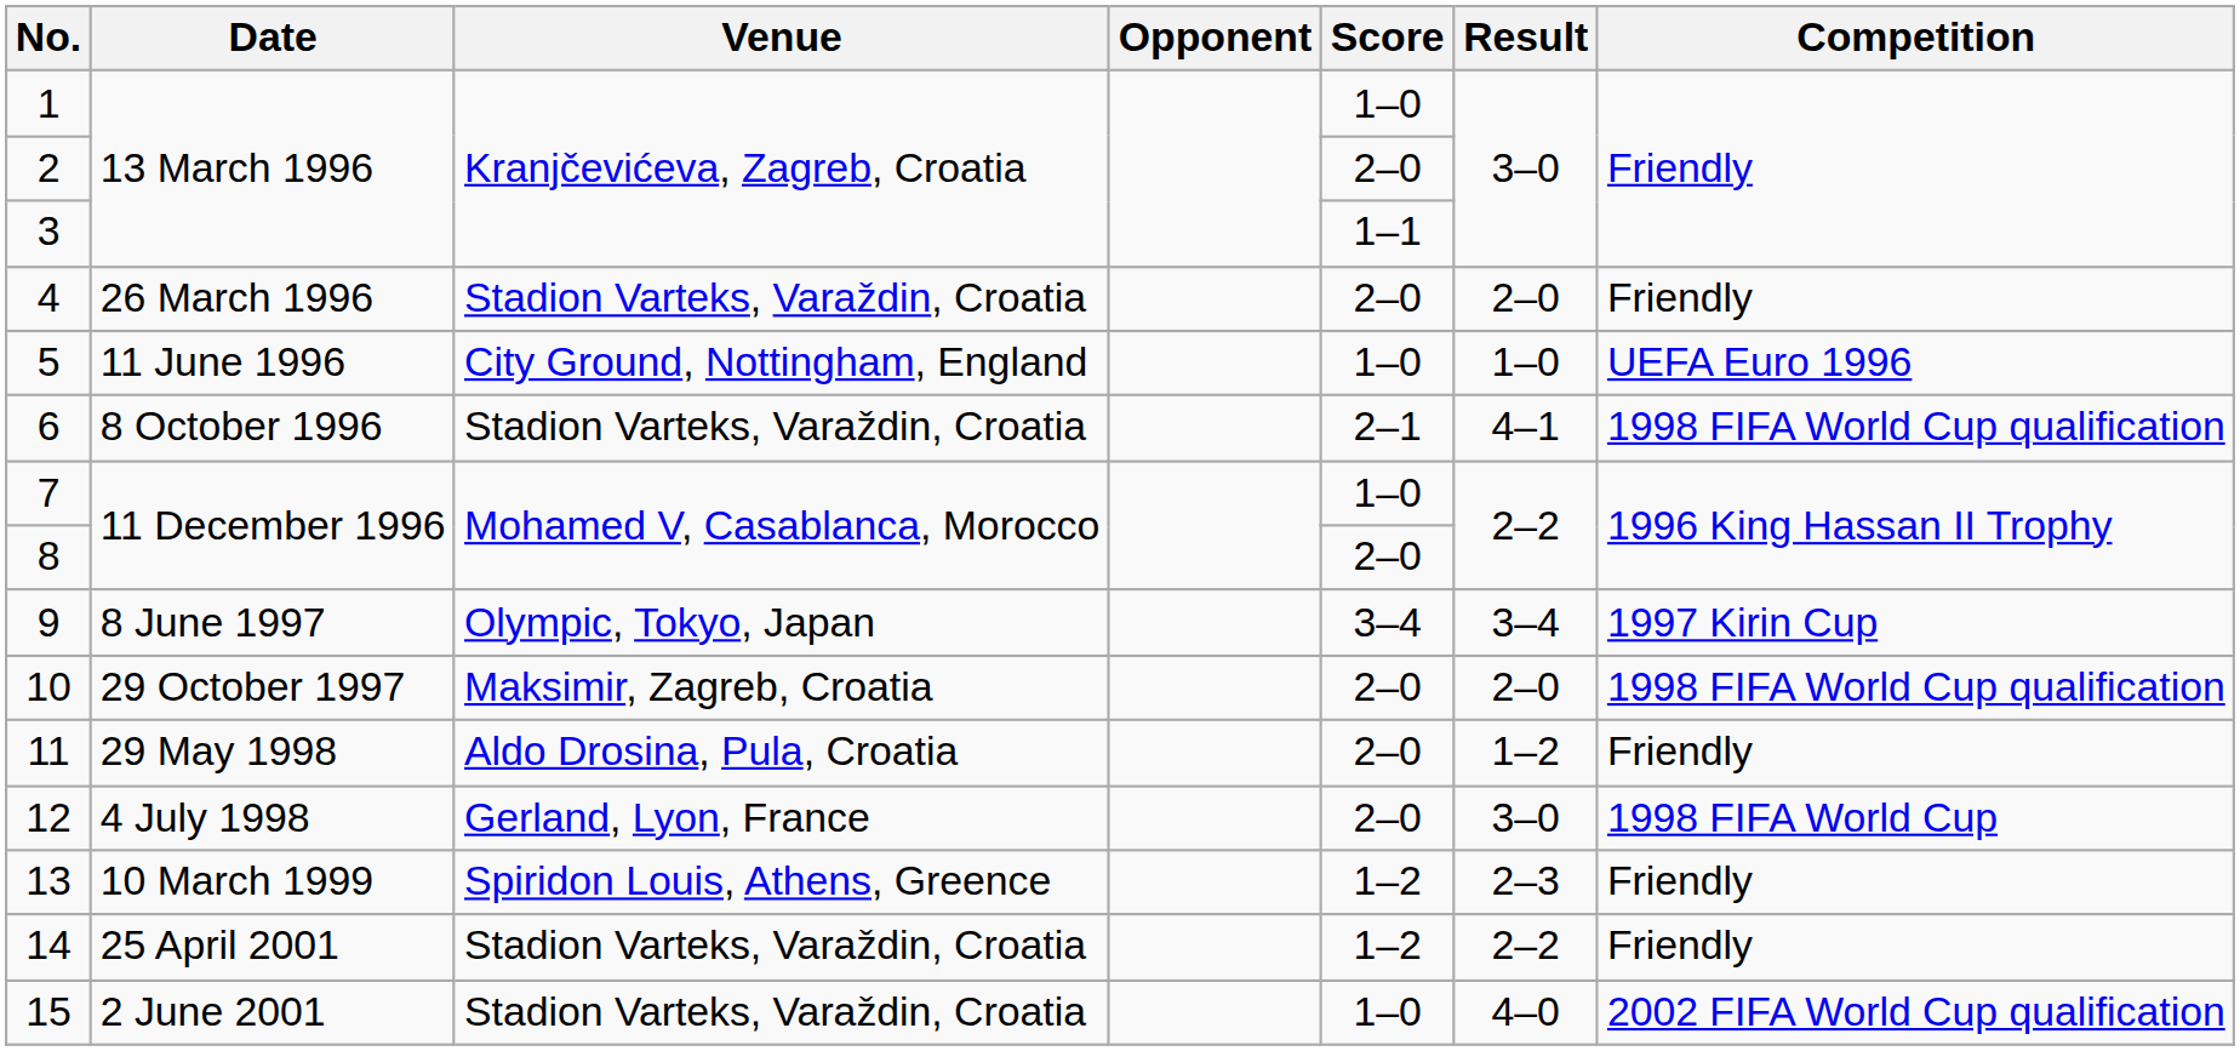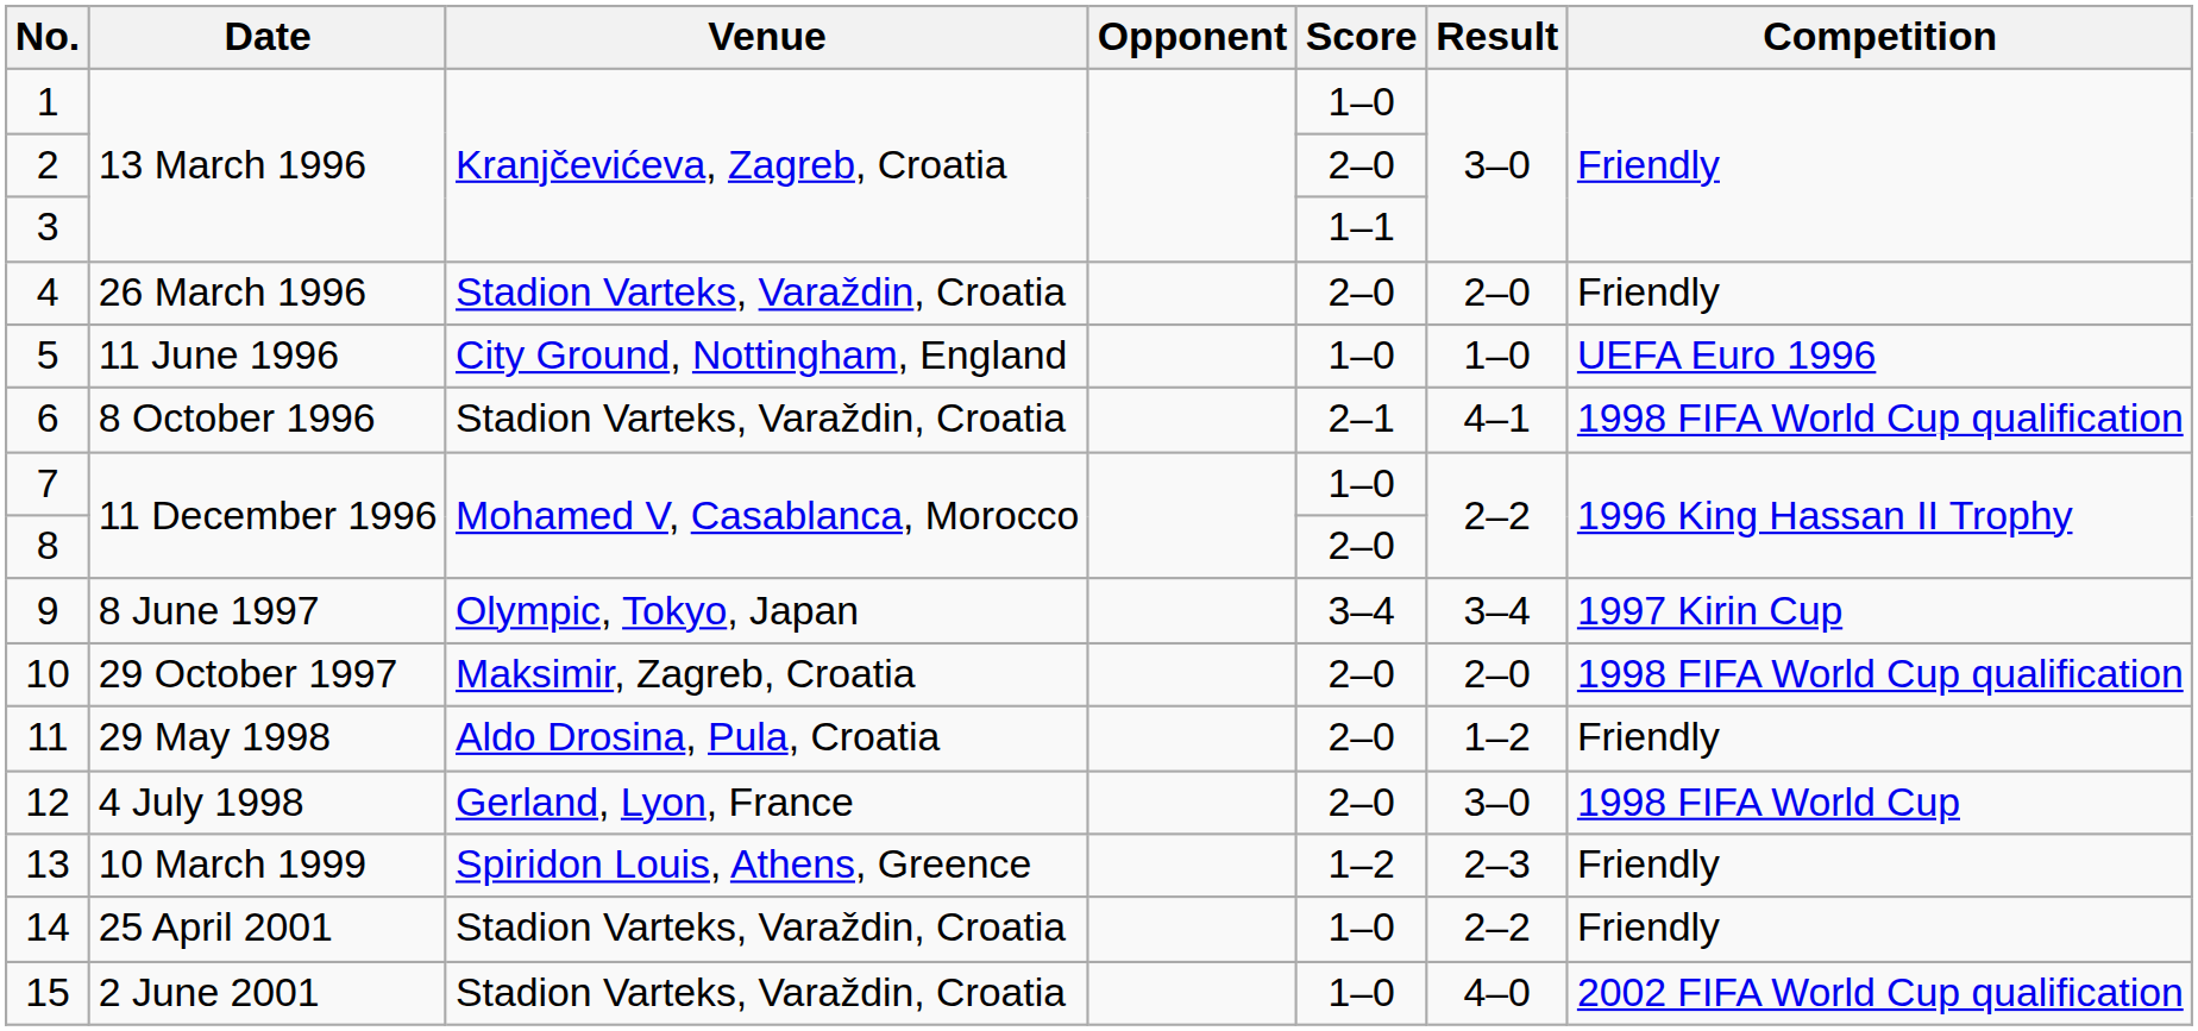 <table class="wikitable sortable">
 <tr>
 <th scope="col">No.</th>
 <th scope="col">Date</th>
 <th scope="col">Venue</th>
 <th scope="col">Opponent</th>
 <th scope="col">Score</th>
 <th scope="col">Result</th>
 <th scope="col">Competition</th>
 </tr>
 <tr>
 <td align="center">1</td>
 <td rowspan="3">13 March 1996</td>
 <td rowspan="3"><a href='#'>Kranjčevićeva</a>, <a href='#'>Zagreb</a>, Croatia</td>
 <td rowspan="3"></td>
 <td align="center">1–0</td>
 <td rowspan="3" style="text-align:center;">3–0</td>
 <td rowspan="3"><a href='#'>Friendly</a></td>
 </tr>
 <tr>
 <td align="center">2</td>
 <td align="center">2–0</td>
 </tr>
 <tr>
 <td align="center">3</td>
 <td align="center">1–1</td>
 </tr>
 <tr>
 <td align="center">4</td>
 <td>26 March 1996</td>
 <td><a href='#'>Stadion Varteks</a>, <a href='#'>Varaždin</a>, Croatia</td>
 <td></td>
 <td align="center">2–0</td>
 <td align="center">2–0</td>
 <td>Friendly</td>
 </tr>
 <tr>
 <td align="center">5</td>
 <td>11 June 1996</td>
 <td><a href='#'>City Ground</a>, <a href='#'>Nottingham</a>, England</td>
 <td></td>
 <td align="center">1–0</td>
 <td align="center">1–0</td>
 <td><a href='#'>UEFA Euro 1996</a></td>
 </tr>
 <tr>
 <td align="center">6</td>
 <td>8 October 1996</td>
 <td>Stadion Varteks, Varaždin, Croatia</td>
 <td></td>
 <td align="center">2–1</td>
 <td align="center">4–1</td>
 <td><a href='#'>1998 FIFA World Cup qualification</a></td>
 </tr>
 <tr>
 <td align="center">7</td>
 <td rowspan="2">11 December 1996</td>
 <td rowspan="2"><a href='#'>Mohamed V</a>, <a href='#'>Casablanca</a>, Morocco</td>
 <td rowspan="2"></td>
 <td align="center">1–0</td>
 <td rowspan="2" style="text-align:center;">2–2</td>
 <td rowspan="2"><a href='#'>1996 King Hassan II Trophy</a></td>
 </tr>
 <tr>
 <td align="center">8</td>
 <td align="center">2–0</td>
 </tr>
 <tr>
 <td align="center">9</td>
 <td>8 June 1997</td>
 <td><a href='#'>Olympic</a>, <a href='#'>Tokyo</a>, Japan</td>
 <td></td>
 <td align="center">3–4</td>
 <td align="center">3–4</td>
 <td><a href='#'>1997 Kirin Cup</a></td>
 </tr>
 <tr>
 <td align="center">10</td>
 <td>29 October 1997</td>
 <td><a href='#'>Maksimir</a>, Zagreb, Croatia</td>
 <td></td>
 <td align="center">2–0</td>
 <td align="center">2–0</td>
 <td><a href='#'>1998 FIFA World Cup qualification</a></td>
 </tr>
 <tr>
 <td align="center">11</td>
 <td>29 May 1998</td>
 <td><a href='#'>Aldo Drosina</a>, <a href='#'>Pula</a>, Croatia</td>
 <td></td>
 <td align="center">2–0</td>
 <td align="center">1–2</td>
 <td>Friendly</td>
 </tr>
 <tr>
 <td align="center">12</td>
 <td>4 July 1998</td>
 <td><a href='#'>Gerland</a>, <a href='#'>Lyon</a>, France</td>
 <td></td>
 <td align="center">2–0</td>
 <td align="center">3–0</td>
 <td><a href='#'>1998 FIFA World Cup</a></td>
 </tr>
 <tr>
 <td align="center">13</td>
 <td>10 March 1999</td>
 <td><a href='#'>Spiridon Louis</a>, <a href='#'>Athens</a>, Greence</td>
 <td></td>
 <td align="center">1–2</td>
 <td align="center">2–3</td>
 <td>Friendly</td>
 </tr>
 <tr>
 <td align="center">14</td>
 <td>25 April 2001</td>
 <td>Stadion Varteks, Varaždin, Croatia</td>
 <td></td>
-<td align="center">1–2</td>
+<td align="center">1–0</td>
 <td align="center">2–2</td>
 <td>Friendly</td>
 </tr>
 <tr>
 <td align="center">15</td>
 <td>2 June 2001</td>
 <td>Stadion Varteks, Varaždin, Croatia</td>
 <td></td>
 <td align="center">1–0</td>
 <td align="center">4–0</td>
 <td><a href='#'>2002 FIFA World Cup qualification</a></td>
 </tr>
 </table>
